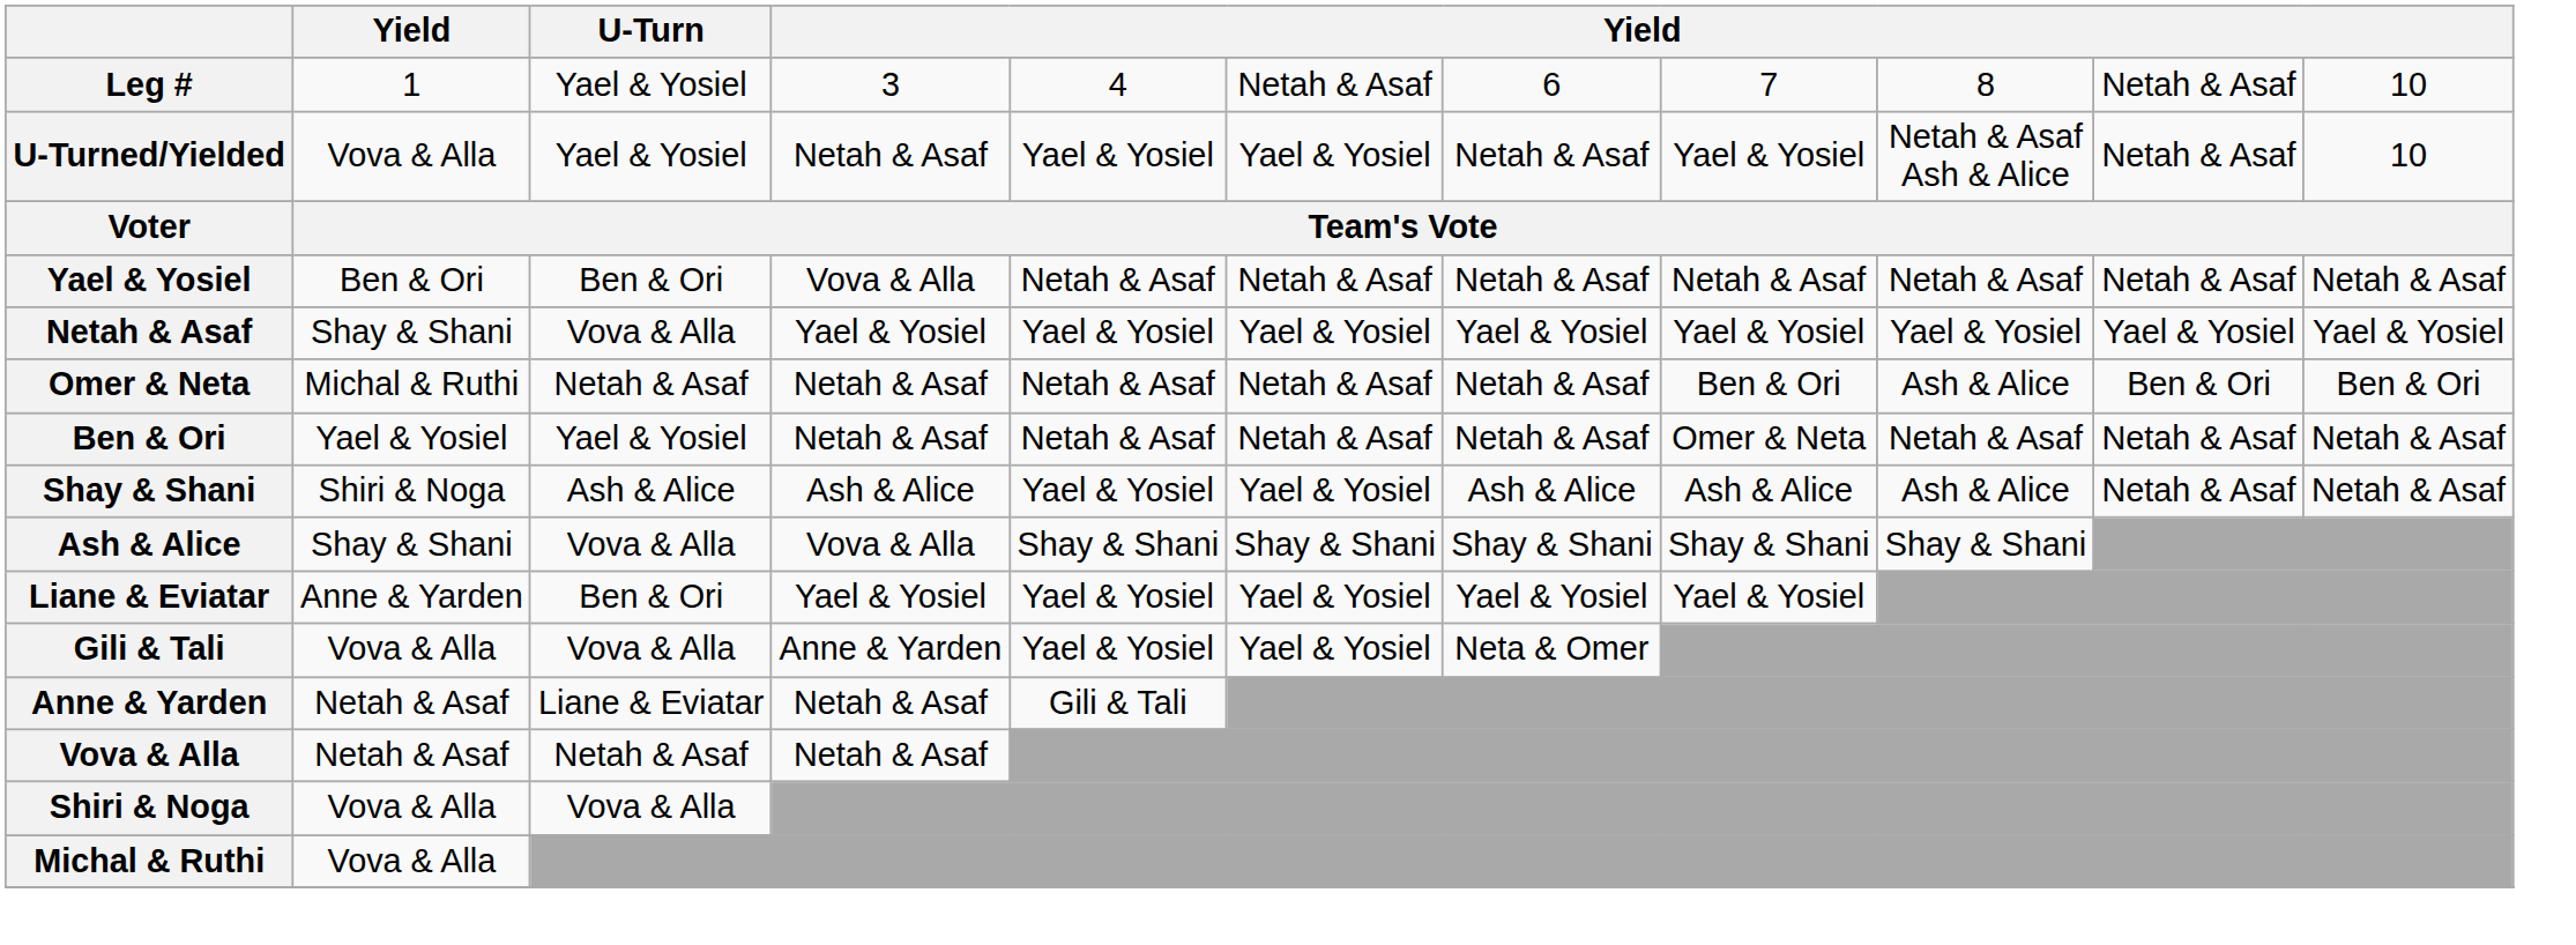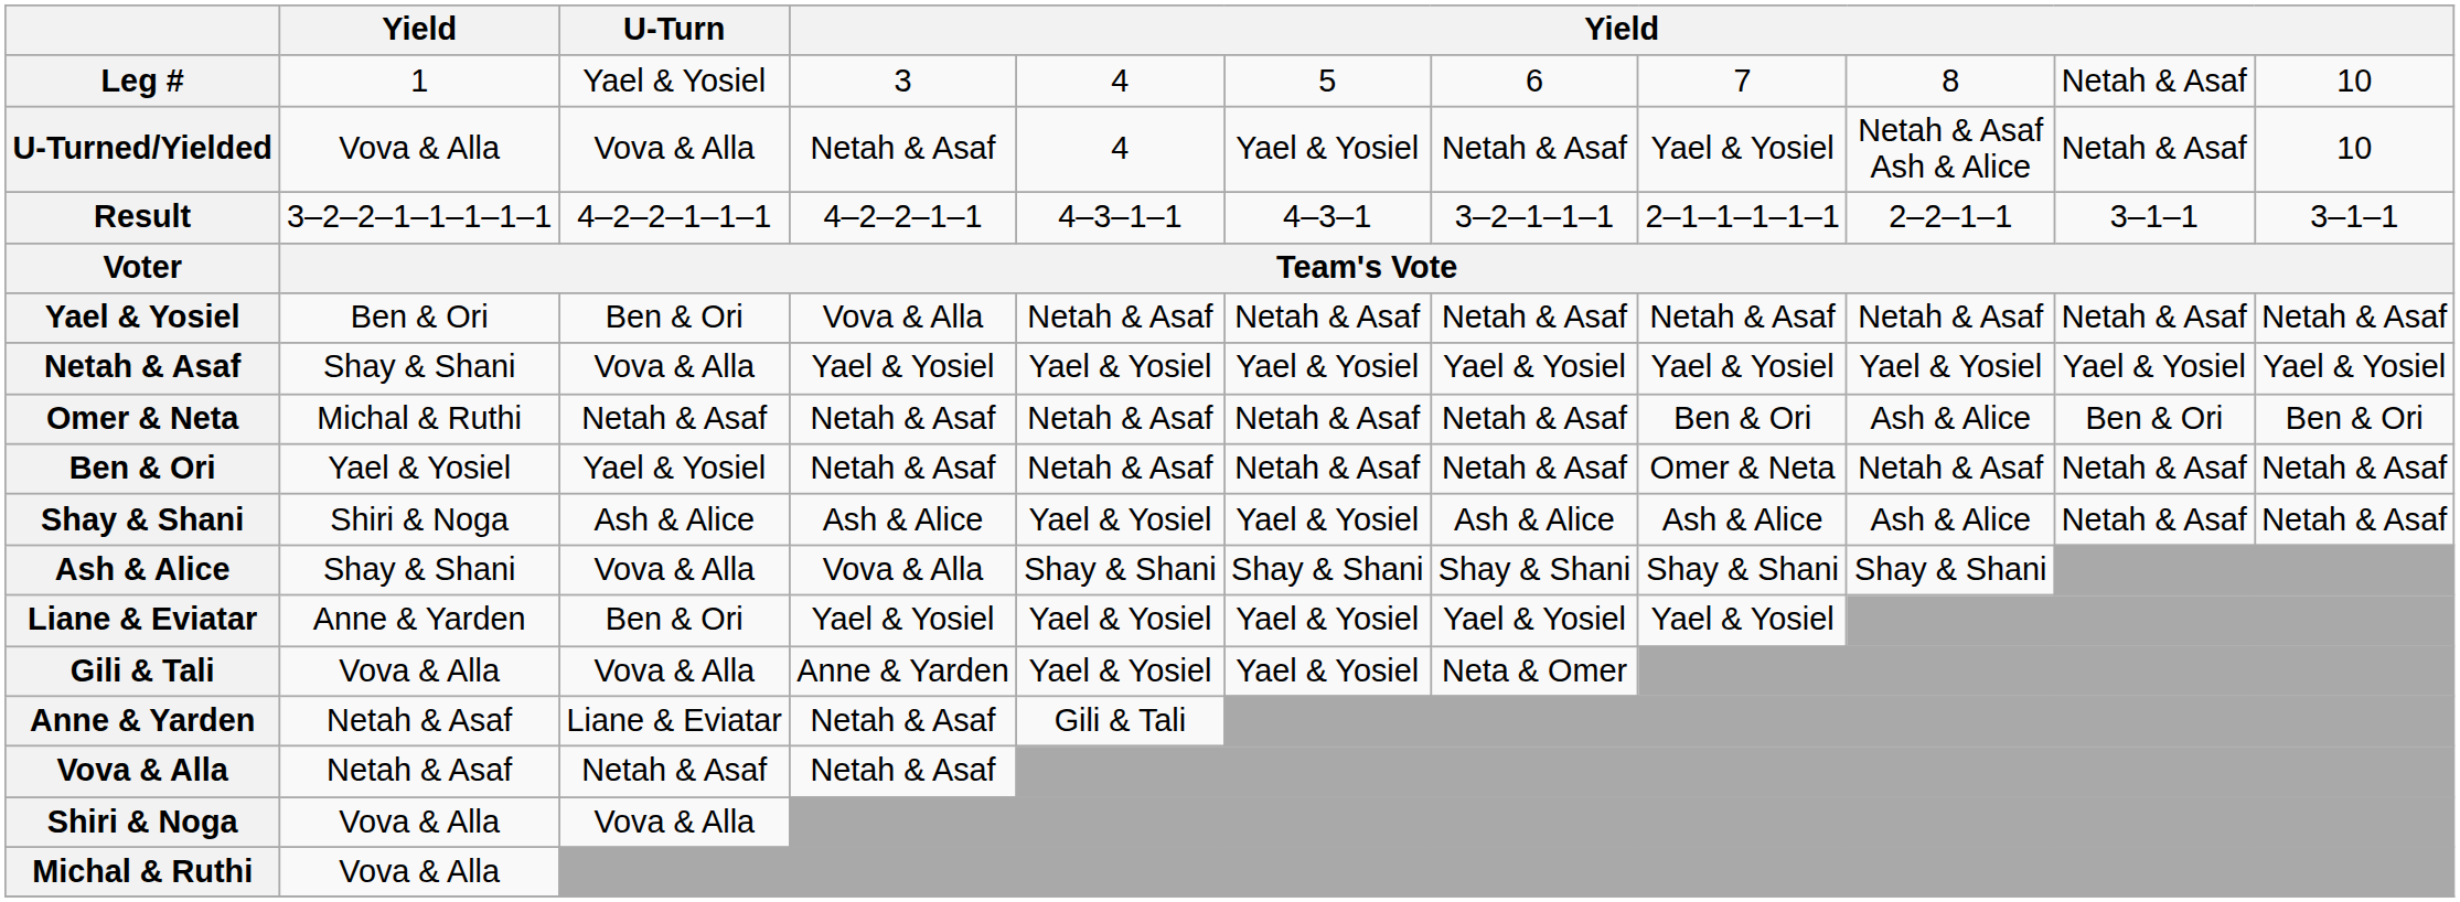 <table class="wikitable" style="text-align:center">
 <tr>
 <th></th>
 <th>Yield</th>
 <th>U-Turn</th>
 <th colspan=8>Yield</th>
 </tr>
 <tr>
 <th align="left">Leg #</th>
 <td>1</td>
 <td>Yael & Yosiel</td>
 <td>3</td>
 <td>4</td>
-<td>Netah & Asaf</td>
+<td>5</td>
 <td>6</td>
 <td>7</td>
 <td>8</td>
 <td>Netah & Asaf</td>
 <td>10</td>
 </tr>
 <tr>
 <th align="left">U-Turned/Yielded</th>
 <td>Vova & Alla</td>
-<td>Yael & Yosiel</td>
+<td>Vova & Alla</td>
 <td>Netah & Asaf</td>
-<td>Yael & Yosiel</td>
+<td>4</td>
 <td>Yael & Yosiel</td>
 <td>Netah & Asaf</td>
 <td>Yael & Yosiel</td>
 <td>Netah & Asaf<br>Ash & Alice</td>
 <td>Netah & Asaf</td>
 <td>10</td>
+</tr>
+<tr>
+<th align="left">Result</th>
+<td>3–2–2–1–1–1–1–1</td>
+<td>4–2–2–1–1–1</td>
+<td>4–2–2–1–1</td>
+<td>4–3–1–1</td>
+<td>4–3–1</td>
+<td>3–2–1–1–1</td>
+<td>2–1–1–1–1–1</td>
+<td>2–2–1–1</td>
+<td>3–1–1</td>
+<td>3–1–1</td>
 </tr>
 <tr>
 <th>Voter</th>
 <th colspan="10">Team's Vote</th>
 </tr>
 <tr>
 <th>Yael & Yosiel</th>
 <td>Ben & Ori</td>
 <td>Ben & Ori</td>
 <td>Vova & Alla</td>
 <td>Netah & Asaf</td>
 <td>Netah & Asaf</td>
 <td>Netah & Asaf</td>
 <td>Netah & Asaf</td>
 <td>Netah & Asaf</td>
 <td>Netah & Asaf</td>
 <td>Netah & Asaf</td>
 </tr>
 <tr>
 <th>Netah & Asaf</th>
 <td>Shay & Shani</td>
 <td>Vova & Alla</td>
 <td>Yael & Yosiel</td>
 <td>Yael & Yosiel</td>
 <td>Yael & Yosiel</td>
 <td>Yael & Yosiel</td>
 <td>Yael & Yosiel</td>
 <td>Yael & Yosiel</td>
 <td>Yael & Yosiel</td>
 <td>Yael & Yosiel</td>
 </tr>
 <tr>
 <th>Omer & Neta</th>
 <td>Michal & Ruthi</td>
 <td>Netah & Asaf</td>
 <td>Netah & Asaf</td>
 <td>Netah & Asaf</td>
 <td>Netah & Asaf</td>
 <td>Netah & Asaf</td>
 <td>Ben & Ori</td>
 <td>Ash & Alice</td>
 <td>Ben & Ori</td>
 <td>Ben & Ori</td>
 </tr>
 <tr>
 <th>Ben & Ori</th>
 <td>Yael & Yosiel</td>
 <td>Yael & Yosiel</td>
 <td>Netah & Asaf</td>
 <td>Netah & Asaf</td>
 <td>Netah & Asaf</td>
 <td>Netah & Asaf</td>
 <td>Omer & Neta</td>
 <td>Netah & Asaf</td>
 <td>Netah & Asaf</td>
 <td>Netah & Asaf</td>
 </tr>
 <tr>
 <th>Shay & Shani</th>
 <td>Shiri & Noga</td>
 <td>Ash & Alice</td>
 <td>Ash & Alice</td>
 <td>Yael & Yosiel</td>
 <td>Yael & Yosiel</td>
 <td>Ash & Alice</td>
 <td>Ash & Alice</td>
 <td>Ash & Alice</td>
 <td>Netah & Asaf</td>
 <td>Netah & Asaf</td>
 </tr>
 <tr>
 <th>Ash & Alice</th>
 <td>Shay & Shani</td>
 <td>Vova & Alla</td>
 <td>Vova & Alla</td>
 <td>Shay & Shani</td>
 <td>Shay & Shani</td>
 <td>Shay & Shani</td>
 <td>Shay & Shani</td>
 <td>Shay & Shani</td>
 <td colspan="2" bgcolor="darkgray"></td>
 </tr>
 <tr>
 <th>Liane & Eviatar</th>
 <td>Anne & Yarden</td>
 <td>Ben & Ori</td>
 <td>Yael & Yosiel</td>
 <td>Yael & Yosiel</td>
 <td>Yael & Yosiel</td>
 <td>Yael & Yosiel</td>
 <td>Yael & Yosiel</td>
 <td colspan="3" bgcolor="darkgray"></td>
 </tr>
 <tr>
 <th>Gili & Tali</th>
 <td>Vova & Alla</td>
 <td>Vova & Alla</td>
 <td>Anne & Yarden</td>
 <td>Yael & Yosiel</td>
 <td>Yael & Yosiel</td>
 <td>Neta & Omer</td>
 <td colspan="4" bgcolor="darkgray"></td>
 </tr>
 <tr>
 <th>Anne & Yarden</th>
 <td>Netah & Asaf</td>
 <td>Liane & Eviatar</td>
 <td>Netah & Asaf</td>
 <td>Gili & Tali</td>
 <td colspan="6" bgcolor="darkgray"></td>
 </tr>
 <tr>
 <th>Vova & Alla</th>
 <td>Netah & Asaf</td>
 <td>Netah & Asaf</td>
 <td>Netah & Asaf</td>
 <td colspan="7" bgcolor="darkgray"></td>
 </tr>
 <tr>
 <th>Shiri & Noga</th>
 <td>Vova & Alla</td>
 <td>Vova & Alla</td>
 <td colspan="8" bgcolor="darkgray"></td>
 </tr>
 <tr>
 <th>Michal & Ruthi</th>
 <td>Vova & Alla</td>
 <td colspan="9" bgcolor="darkgray"></td>
 </tr>
 <tr>
 </tr>
 </table>
